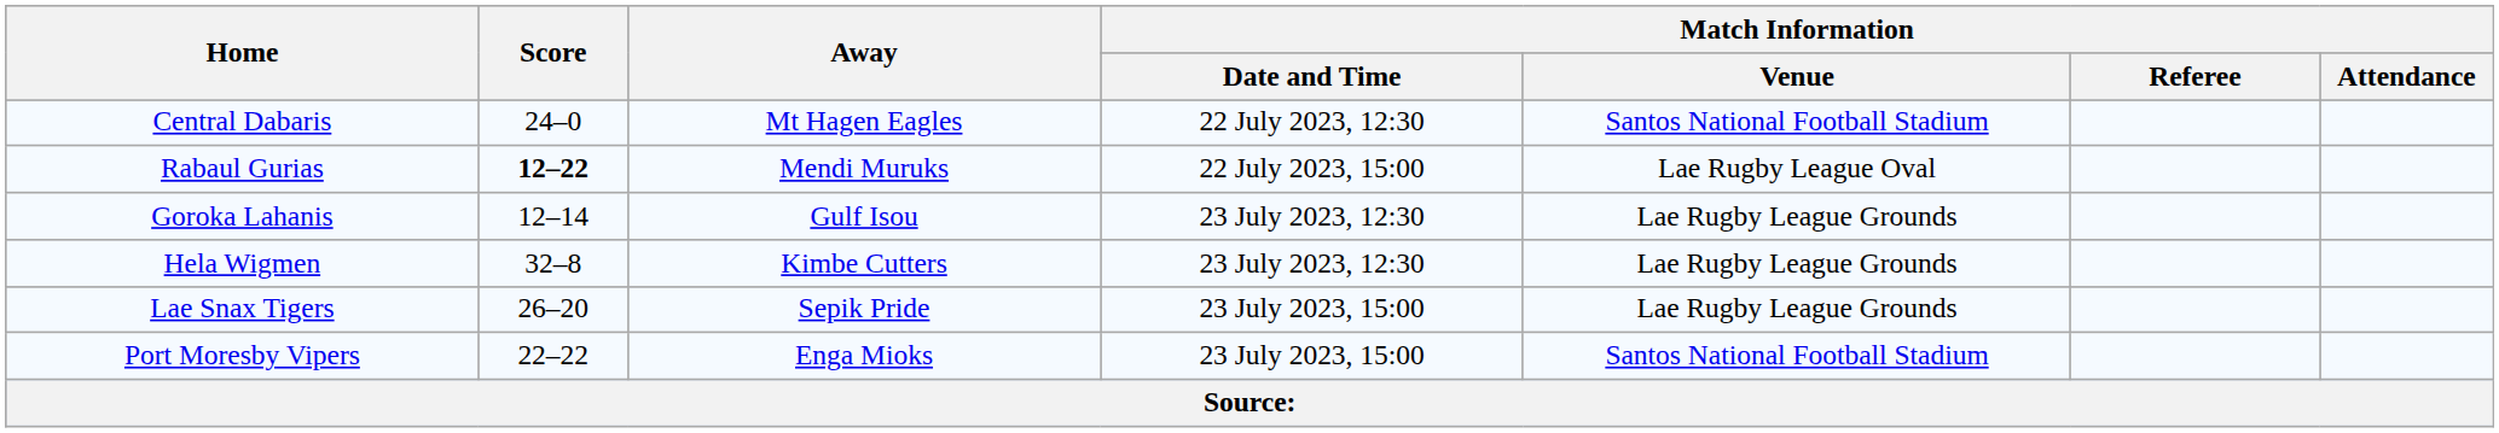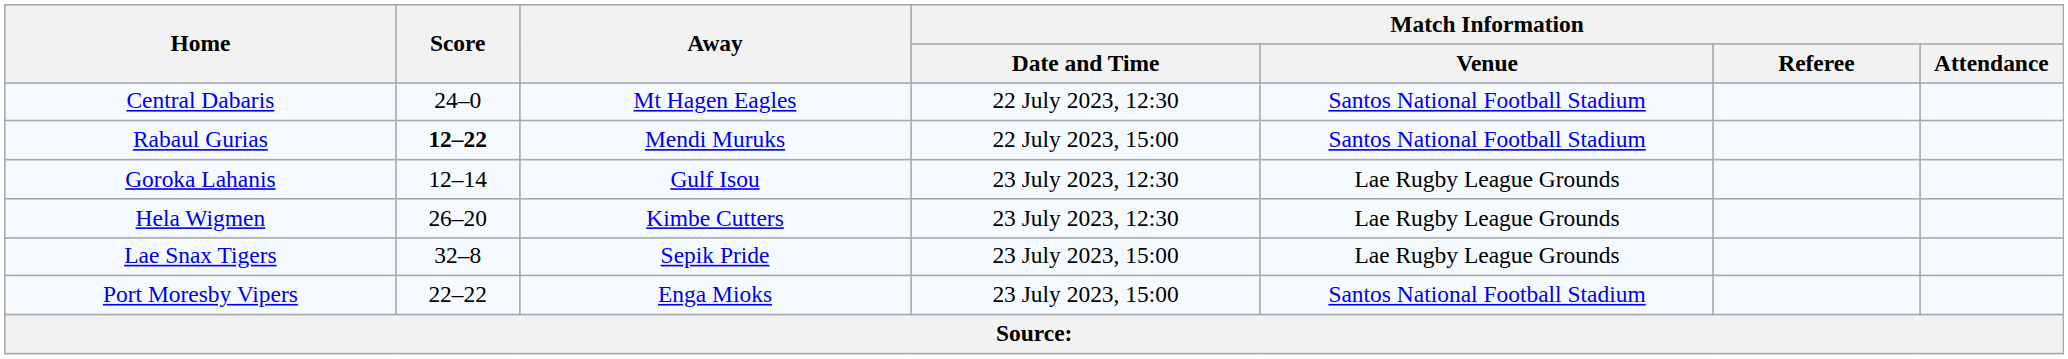 <table class="wikitable" width="100%" style="border-collapse:collapse; font-size:90%; text-align:center;">
 <tr>
 <th rowspan="2" width="19%">Home</th>
 <th rowspan="2" width="6%">Score</th>
 <th rowspan="2" width="19%">Away</th>
 <th colspan="4">Match Information</th>
 </tr>
 <tr bgcolor="#CCCCCC">
 <th width="17%">Date and Time</th>
 <th width="22%">Venue</th>
 <th width="10%">Referee</th>
 <th width="7%">Attendance</th>
 </tr>
 <tr bgcolor="#F5FAFF">
 <td><a href='#'>Central Dabaris</a></td>
 <td>24–0</td>
 <td><a href='#'>Mt Hagen Eagles</a></td>
 <td>22 July 2023, 12:30</td>
 <td><a href='#'>Santos National Football Stadium</a></td>
 <td></td>
 <td></td>
 </tr>
 <tr bgcolor="#F5FAFF">
 <td><a href='#'>Rabaul Gurias</a></td>
 <td><strong>12–22</strong></td>
 <td><a href='#'>Mendi Muruks</a></td>
 <td>22 July 2023, 15:00</td>
-<td>Lae Rugby League Oval</td>
+<td><a href='#'>Santos National Football Stadium</a></td>
 <td></td>
 <td></td>
 </tr>
 <tr bgcolor="#F5FAFF">
 <td><a href='#'>Goroka Lahanis</a></td>
 <td>12–14</td>
 <td><a href='#'>Gulf Isou</a></td>
 <td>23 July 2023, 12:30</td>
 <td>Lae Rugby League Grounds</td>
 <td></td>
 <td></td>
 </tr>
 <tr bgcolor="#F5FAFF">
 <td><a href='#'>Hela Wigmen</a></td>
-<td>32–8</td>
+<td>26–20</td>
 <td> <a href='#'>Kimbe Cutters</a></td>
 <td>23 July 2023, 12:30</td>
 <td>Lae Rugby League Grounds</td>
 <td></td>
 <td></td>
 </tr>
 <tr bgcolor="#F5FAFF">
 <td> <a href='#'>Lae Snax Tigers</a></td>
-<td>26–20</td>
+<td>32–8</td>
 <td><a href='#'>Sepik Pride</a></td>
 <td>23 July 2023, 15:00</td>
 <td>Lae Rugby League Grounds</td>
 <td></td>
 <td></td>
 </tr>
 <tr bgcolor="#F5FAFF">
 <td> <a href='#'>Port Moresby Vipers</a></td>
 <td>22–22</td>
 <td><a href='#'>Enga Mioks</a></td>
 <td>23 July 2023, 15:00</td>
 <td><a href='#'>Santos National Football Stadium</a></td>
 <td></td>
 <td></td>
 </tr>
 <tr bgcolor="#C1D8FF">
 <th colspan="7">Source:</th>
 </tr>
 </table>
